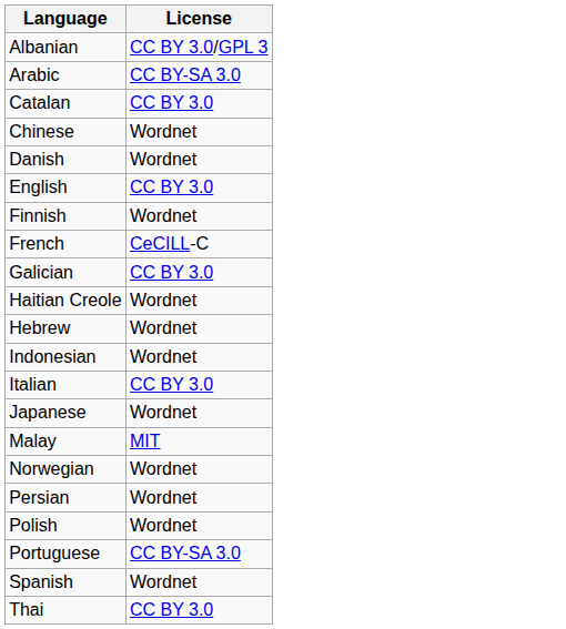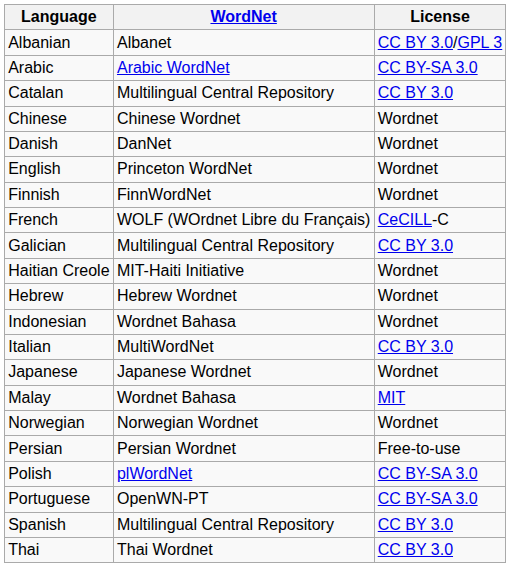 <table class="wikitable sortable">
 <tr>
 <th>Language</th>
+<th><a href='#'>WordNet</a></th>
 <th>License</th>
 </tr>
 <tr>
 <td>Albanian</td>
+<td>Albanet</td>
 <td><a href='#'>CC BY 3.0</a>/<a href='#'>GPL 3</a></td>
 </tr>
 <tr>
 <td>Arabic</td>
+<td><a href='#'>Arabic WordNet</a></td>
 <td><a href='#'>CC BY-SA 3.0</a></td>
 </tr>
 <tr>
 <td>Catalan</td>
+<td>Multilingual Central Repository</td>
 <td><a href='#'>CC BY 3.0</a></td>
 </tr>
 <tr>
 <td>Chinese</td>
+<td>Chinese Wordnet</td>
 <td>Wordnet</td>
 </tr>
 <tr>
 <td>Danish</td>
+<td>DanNet</td>
 <td>Wordnet</td>
 </tr>
 <tr>
 <td>English</td>
-<td><a href='#'>CC BY 3.0</a></td>
+<td>Princeton WordNet</td>
+<td>Wordnet</td>
 </tr>
 <tr>
 <td>Finnish</td>
+<td>FinnWordNet</td>
 <td>Wordnet</td>
 </tr>
 <tr>
 <td>French</td>
+<td>WOLF (WOrdnet Libre du Français)</td>
 <td><a href='#'>CeCILL</a>-C</td>
 </tr>
 <tr>
 <td>Galician</td>
+<td>Multilingual Central Repository</td>
 <td><a href='#'>CC BY 3.0</a></td>
 </tr>
 <tr>
 <td>Haitian Creole</td>
+<td>MIT-Haiti Initiative</td>
 <td>Wordnet</td>
 </tr>
 <tr>
 <td>Hebrew</td>
+<td>Hebrew Wordnet</td>
 <td>Wordnet</td>
 </tr>
 <tr>
 <td>Indonesian</td>
+<td>Wordnet Bahasa</td>
 <td>Wordnet</td>
 </tr>
 <tr>
 <td>Italian</td>
+<td>MultiWordNet</td>
 <td><a href='#'>CC BY 3.0</a></td>
 </tr>
 <tr>
 <td>Japanese</td>
+<td>Japanese Wordnet</td>
 <td>Wordnet</td>
 </tr>
 <tr>
 <td>Malay</td>
+<td>Wordnet Bahasa</td>
 <td><a href='#'>MIT</a></td>
 </tr>
 <tr>
 <td>Norwegian</td>
+<td>Norwegian Wordnet</td>
 <td>Wordnet</td>
 </tr>
 <tr>
 <td>Persian</td>
-<td>Wordnet</td>
+<td>Persian Wordnet</td>
+<td>Free-to-use</td>
 </tr>
 <tr>
 <td>Polish</td>
-<td>Wordnet</td>
+<td><a href='#'>plWordNet</a></td>
+<td><a href='#'>CC BY-SA 3.0</a></td>
 </tr>
 <tr>
 <td>Portuguese</td>
+<td>OpenWN-PT</td>
 <td><a href='#'>CC BY-SA 3.0</a></td>
 </tr>
 <tr>
 <td>Spanish</td>
-<td>Wordnet</td>
+<td>Multilingual Central Repository</td>
+<td><a href='#'>CC BY 3.0</a></td>
 </tr>
 <tr>
 <td>Thai</td>
+<td>Thai Wordnet</td>
 <td><a href='#'>CC BY 3.0</a></td>
 </tr>
 </table>
